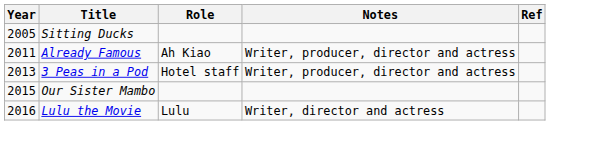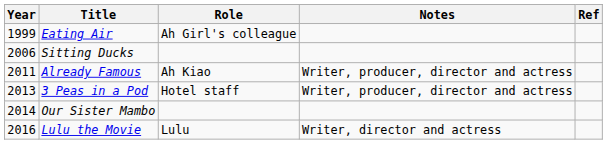 <table class="wikitable sortable">
 <tr>
 <th>Year</th>
 <th>Title</th>
 <th>Role</th>
 <th class="unsortable">Notes</th>
 <th class="unsortable">Ref</th>
 </tr>
 <tr>
-<td>2005</td>
+<td>1999</td>
+<td><em><a href='#'>Eating Air</a></em></td>
+<td>Ah Girl's colleague</td>
+<td></td>
+<td></td>
+</tr>
+<tr>
+<td>2006</td>
 <td><em>Sitting Ducks</em></td>
 <td></td>
 <td></td>
 <td></td>
 </tr>
 <tr>
 <td>2011</td>
 <td><em><a href='#'>Already Famous</a></em></td>
 <td>Ah Kiao</td>
 <td>Writer, producer, director and actress</td>
 <td></td>
 </tr>
 <tr>
 <td>2013</td>
 <td><em><a href='#'>3 Peas in a Pod</a></em></td>
 <td>Hotel staff</td>
 <td>Writer, producer, director and actress</td>
 <td></td>
 </tr>
 <tr>
-<td>2015</td>
+<td>2014</td>
 <td><em>Our Sister Mambo</em></td>
 <td></td>
 <td></td>
 <td></td>
 </tr>
 <tr>
 <td>2016</td>
 <td><em><a href='#'>Lulu the Movie</a></em></td>
 <td>Lulu</td>
 <td>Writer, director and actress</td>
 <td></td>
 </tr>
 </table>
